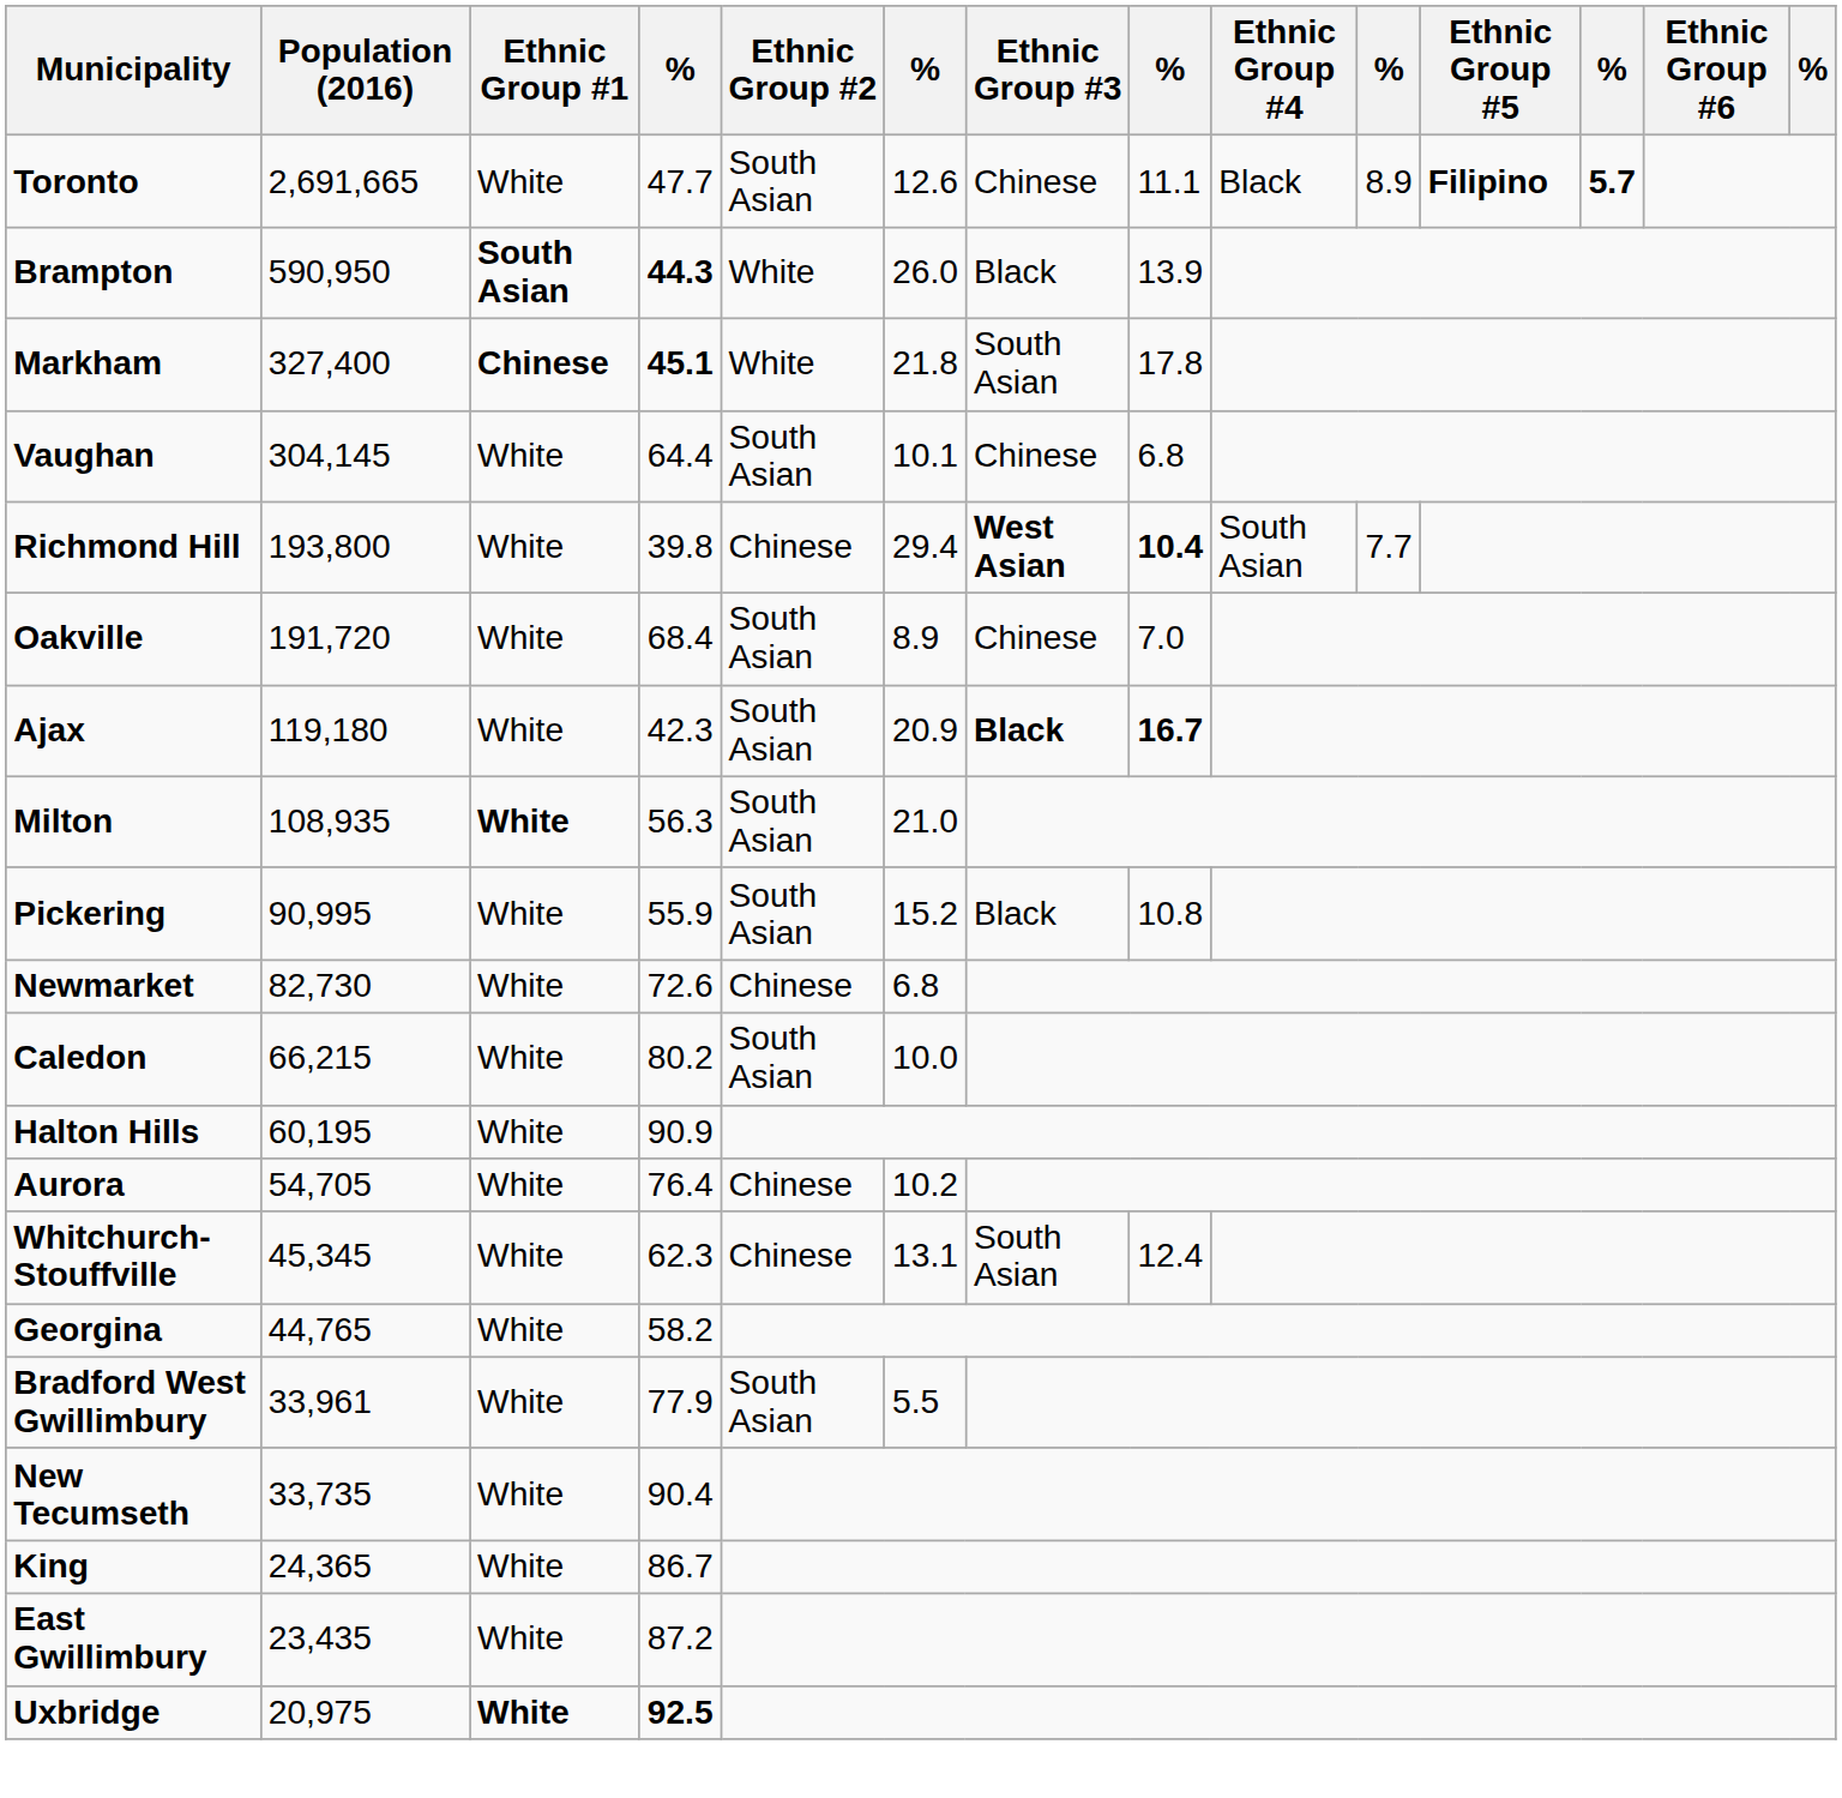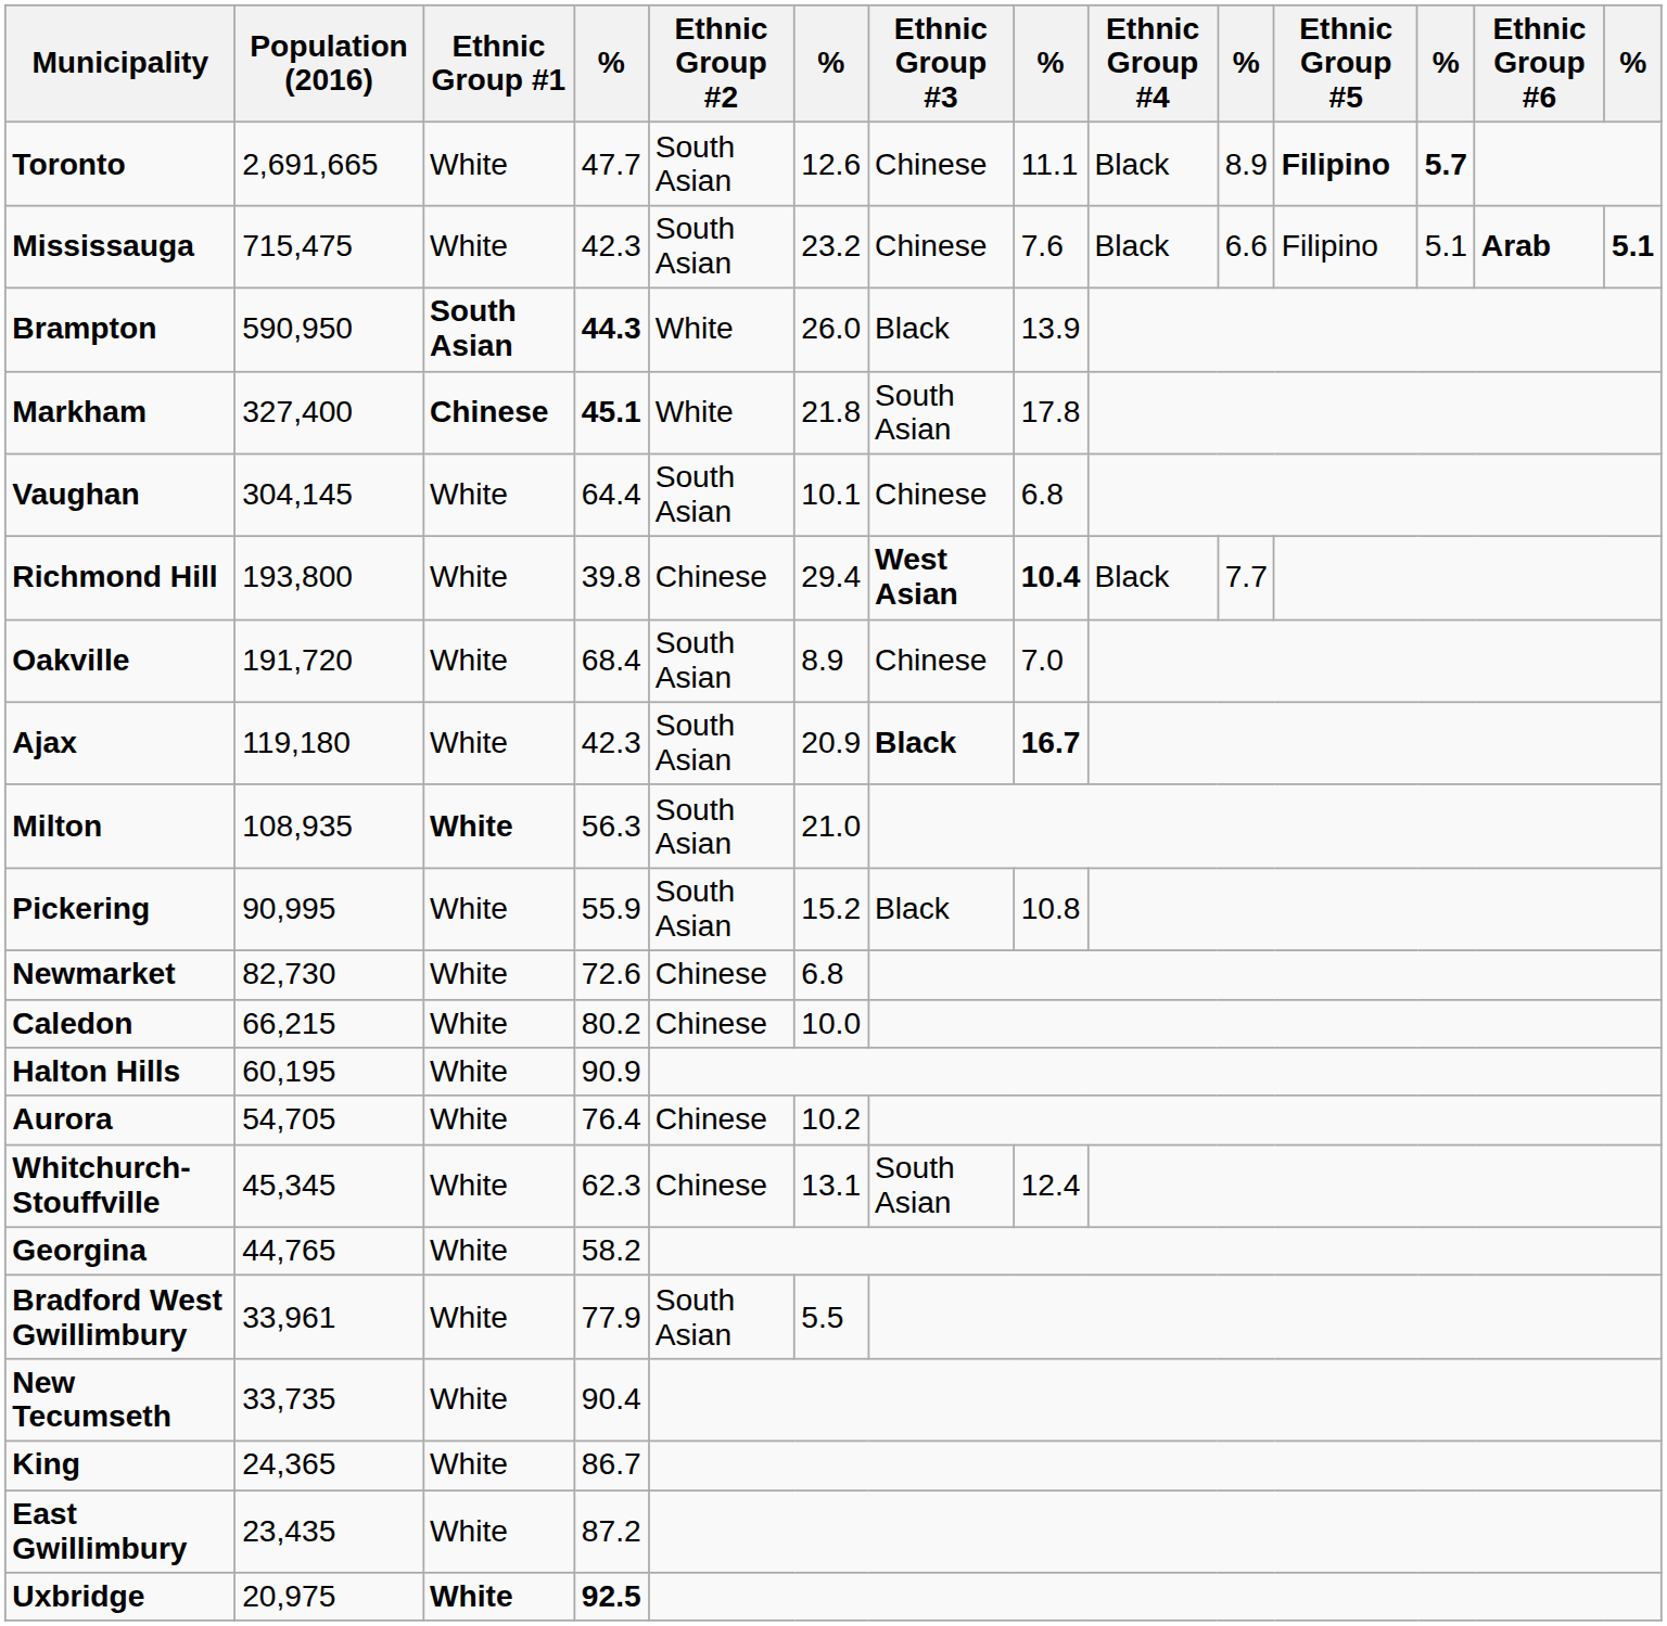 <table class="wikitable">
 <tr>
 <th>Municipality</th>
 <th>Population (2016)</th>
 <th>Ethnic Group #1</th>
 <th>%</th>
 <th>Ethnic Group #2</th>
 <th>%</th>
 <th>Ethnic Group #3</th>
 <th>%</th>
 <th>Ethnic Group #4</th>
 <th>%</th>
 <th>Ethnic Group #5</th>
 <th>%</th>
 <th>Ethnic Group #6</th>
 <th>%</th>
 </tr>
 <tr>
 <td><strong>Toronto</strong></td>
 <td>2,691,665</td>
 <td>White</td>
 <td>47.7</td>
 <td>South Asian</td>
 <td>12.6</td>
 <td>Chinese</td>
 <td>11.1</td>
 <td>Black</td>
 <td>8.9</td>
 <td><strong>Filipino</strong></td>
 <td><strong>5.7</strong></td>
 <td colspan="2"></td>
+</tr>
+<tr>
+<td><strong>Mississauga</strong></td>
+<td>715,475</td>
+<td>White</td>
+<td>42.3</td>
+<td>South Asian</td>
+<td>23.2</td>
+<td>Chinese</td>
+<td>7.6</td>
+<td>Black</td>
+<td>6.6</td>
+<td>Filipino</td>
+<td>5.1</td>
+<td><strong>Arab</strong></td>
+<td><strong>5.1</strong></td>
 </tr>
 <tr>
 <td><strong>Brampton</strong></td>
 <td>590,950</td>
 <td><strong>South Asian</strong></td>
 <td><strong>44.3</strong></td>
 <td>White</td>
 <td>26.0</td>
 <td>Black</td>
 <td>13.9</td>
 <td colspan="6"></td>
 </tr>
 <tr>
 <td><strong>Markham</strong></td>
 <td>327,400</td>
 <td><strong>Chinese</strong></td>
 <td><strong>45.1</strong></td>
 <td>White</td>
 <td>21.8</td>
 <td>South Asian</td>
 <td>17.8</td>
 <td colspan="6"></td>
 </tr>
 <tr>
 <td><strong>Vaughan</strong></td>
 <td>304,145</td>
 <td>White</td>
 <td>64.4</td>
 <td>South Asian</td>
 <td>10.1</td>
 <td>Chinese</td>
 <td>6.8</td>
 <td colspan="6"></td>
 </tr>
 <tr>
 <td><strong>Richmond Hill</strong></td>
 <td>193,800</td>
 <td>White</td>
 <td>39.8</td>
 <td>Chinese</td>
 <td>29.4</td>
 <td><strong>West Asian</strong></td>
 <td><strong>10.4</strong></td>
-<td>South Asian</td>
+<td>Black</td>
 <td>7.7</td>
 <td colspan="4"></td>
 </tr>
 <tr>
 <td><strong>Oakville</strong></td>
 <td>191,720</td>
 <td>White</td>
 <td>68.4</td>
 <td>South Asian</td>
 <td>8.9</td>
 <td>Chinese</td>
 <td>7.0</td>
 <td colspan="6"></td>
 </tr>
 <tr>
 <td><strong>Ajax</strong></td>
 <td>119,180</td>
 <td>White</td>
 <td>42.3</td>
 <td>South Asian</td>
 <td>20.9</td>
 <td><strong>Black</strong></td>
 <td><strong>16.7</strong></td>
 <td colspan="6"></td>
 </tr>
 <tr>
 <td><strong>Milton</strong></td>
 <td>108,935</td>
 <td><strong>White</strong></td>
 <td>56.3</td>
 <td>South Asian</td>
 <td>21.0</td>
 <td colspan="8"></td>
 </tr>
 <tr>
 <td><strong>Pickering</strong></td>
 <td>90,995</td>
 <td>White</td>
 <td>55.9</td>
 <td>South Asian</td>
 <td>15.2</td>
 <td>Black</td>
 <td>10.8</td>
 <td colspan="6"></td>
 </tr>
 <tr>
 <td><strong>Newmarket</strong></td>
 <td>82,730</td>
 <td>White</td>
 <td>72.6</td>
 <td>Chinese</td>
 <td>6.8</td>
 <td colspan="8"></td>
 </tr>
 <tr>
 <td><strong>Caledon</strong></td>
 <td>66,215</td>
 <td>White</td>
 <td>80.2</td>
-<td>South Asian</td>
+<td>Chinese</td>
 <td>10.0</td>
 <td colspan="8"></td>
 </tr>
 <tr>
 <td><strong>Halton Hills</strong></td>
 <td>60,195</td>
 <td>White</td>
 <td>90.9</td>
 <td colspan="10"></td>
 </tr>
 <tr>
 <td><strong>Aurora</strong></td>
 <td>54,705</td>
 <td>White</td>
 <td>76.4</td>
 <td>Chinese</td>
 <td>10.2</td>
 <td colspan="8"></td>
 </tr>
 <tr>
 <td><strong>Whitchurch-Stouffville</strong></td>
 <td>45,345</td>
 <td>White</td>
 <td>62.3</td>
 <td>Chinese</td>
 <td>13.1</td>
 <td>South Asian</td>
 <td>12.4</td>
 <td colspan="6"></td>
 </tr>
 <tr>
 <td><strong>Georgina</strong></td>
 <td>44,765</td>
 <td>White</td>
 <td>58.2</td>
 <td colspan="10"></td>
 </tr>
 <tr>
 <td><strong>Bradford West Gwillimbury</strong></td>
 <td>33,961</td>
 <td>White</td>
 <td>77.9</td>
 <td>South Asian</td>
 <td>5.5</td>
 <td colspan="8"></td>
 </tr>
 <tr>
 <td><strong>New Tecumseth</strong></td>
 <td>33,735</td>
 <td>White</td>
 <td>90.4</td>
 <td colspan="10"></td>
 </tr>
 <tr>
 <td><strong>King</strong></td>
 <td>24,365</td>
 <td>White</td>
 <td>86.7</td>
 <td colspan="10"></td>
 </tr>
 <tr>
 <td><strong>East Gwillimbury</strong></td>
 <td>23,435</td>
 <td>White</td>
 <td>87.2</td>
 <td colspan="10"></td>
 </tr>
 <tr>
 <td><strong>Uxbridge</strong></td>
 <td>20,975</td>
 <td><strong>White</strong></td>
 <td><strong>92.5</strong></td>
 <td colspan="10"></td>
 </tr>
 </table>
